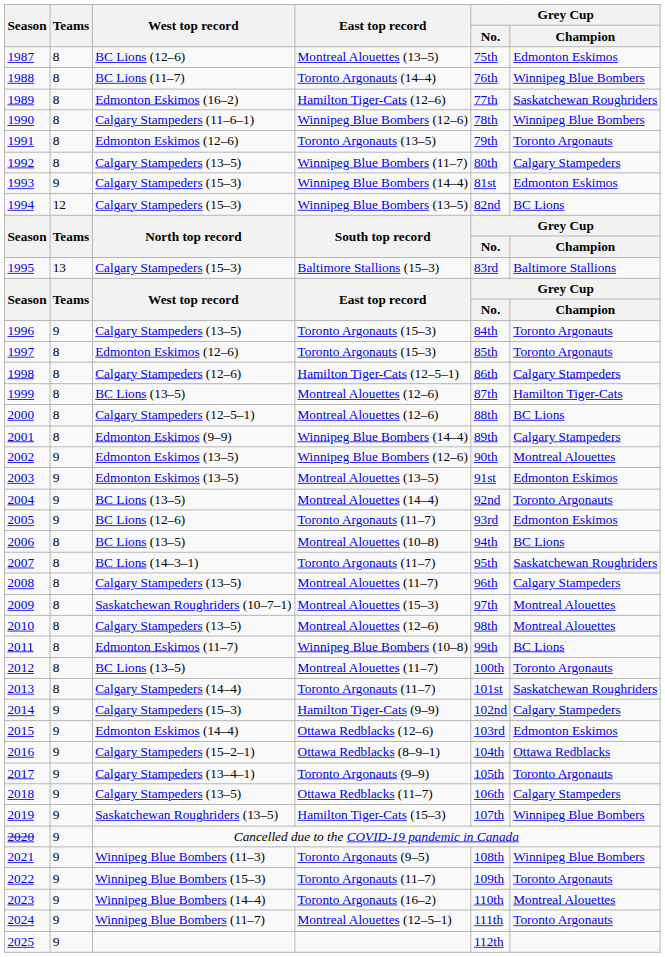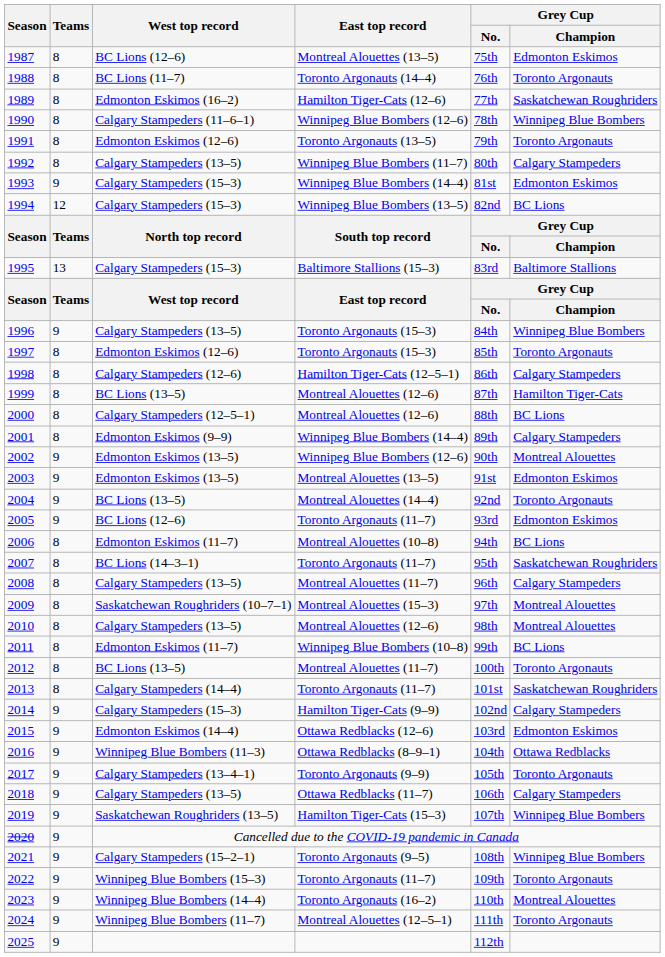 <table class="wikitable">
 <tr>
 <th rowspan="2">Season</th>
 <th rowspan="2">Teams</th>
 <th rowspan="2">West top record</th>
 <th rowspan="2">East top record</th>
 <th colspan="2">Grey Cup</th>
 </tr>
 <tr>
 <th>No.</th>
 <th>Champion</th>
 </tr>
 <tr>
 <td><a href='#'>1987</a></td>
 <td>8</td>
 <td><a href='#'>BC Lions</a> (12–6)</td>
 <td><a href='#'>Montreal Alouettes</a> (13–5)</td>
 <td><a href='#'>75th</a></td>
 <td><a href='#'>Edmonton Eskimos</a></td>
 </tr>
 <tr>
 <td><a href='#'>1988</a></td>
 <td>8</td>
 <td><a href='#'>BC Lions</a> (11–7)</td>
 <td><a href='#'>Toronto Argonauts</a> (14–4)</td>
 <td><a href='#'>76th</a></td>
-<td><a href='#'>Winnipeg Blue Bombers</a></td>
+<td><a href='#'>Toronto Argonauts</a></td>
 </tr>
 <tr>
 <td><a href='#'>1989</a></td>
 <td>8</td>
 <td><a href='#'>Edmonton Eskimos</a> (16–2)</td>
 <td><a href='#'>Hamilton Tiger-Cats</a> (12–6)</td>
 <td><a href='#'>77th</a></td>
 <td><a href='#'>Saskatchewan Roughriders</a></td>
 </tr>
 <tr>
 <td><a href='#'>1990</a></td>
 <td>8</td>
 <td><a href='#'>Calgary Stampeders</a> (11–6–1)</td>
 <td><a href='#'>Winnipeg Blue Bombers</a> (12–6)</td>
 <td><a href='#'>78th</a></td>
 <td><a href='#'>Winnipeg Blue Bombers</a></td>
 </tr>
 <tr>
 <td><a href='#'>1991</a></td>
 <td>8</td>
 <td><a href='#'>Edmonton Eskimos</a> (12–6)</td>
 <td><a href='#'>Toronto Argonauts</a> (13–5)</td>
 <td><a href='#'>79th</a></td>
 <td><a href='#'>Toronto Argonauts</a></td>
 </tr>
 <tr>
 <td><a href='#'>1992</a></td>
 <td>8</td>
 <td><a href='#'>Calgary Stampeders</a> (13–5)</td>
 <td><a href='#'>Winnipeg Blue Bombers</a> (11–7)</td>
 <td><a href='#'>80th</a></td>
 <td><a href='#'>Calgary Stampeders</a></td>
 </tr>
 <tr>
 <td><a href='#'>1993</a></td>
 <td>9</td>
 <td><a href='#'>Calgary Stampeders</a> (15–3)</td>
 <td><a href='#'>Winnipeg Blue Bombers</a> (14–4)</td>
 <td><a href='#'>81st</a></td>
 <td><a href='#'>Edmonton Eskimos</a></td>
 </tr>
 <tr>
 <td><a href='#'>1994</a></td>
 <td>12</td>
 <td><a href='#'>Calgary Stampeders</a> (15–3)</td>
 <td><a href='#'>Winnipeg Blue Bombers</a> (13–5)</td>
 <td><a href='#'>82nd</a></td>
 <td><a href='#'>BC Lions</a></td>
 </tr>
 <tr>
 <th rowspan="2">Season</th>
 <th rowspan="2">Teams</th>
 <th rowspan="2">North top record</th>
 <th rowspan="2">South top record</th>
 <th colspan="2">Grey Cup</th>
 </tr>
 <tr>
 <th>No.</th>
 <th>Champion</th>
 </tr>
 <tr>
 <td><a href='#'>1995</a></td>
 <td>13</td>
 <td><a href='#'>Calgary Stampeders</a> (15–3)</td>
 <td><a href='#'>Baltimore Stallions</a> (15–3)</td>
 <td><a href='#'>83rd</a></td>
 <td><a href='#'>Baltimore Stallions</a></td>
 </tr>
 <tr>
 <th rowspan="2">Season</th>
 <th rowspan="2">Teams</th>
 <th rowspan="2">West top record</th>
 <th rowspan="2">East top record</th>
 <th colspan="2">Grey Cup</th>
 </tr>
 <tr>
 <th>No.</th>
 <th>Champion</th>
 </tr>
 <tr>
 <td><a href='#'>1996</a></td>
 <td>9</td>
 <td><a href='#'>Calgary Stampeders</a> (13–5)</td>
 <td><a href='#'>Toronto Argonauts</a> (15–3)</td>
 <td><a href='#'>84th</a></td>
-<td><a href='#'>Toronto Argonauts</a></td>
+<td><a href='#'>Winnipeg Blue Bombers</a></td>
 </tr>
 <tr>
 <td><a href='#'>1997</a></td>
 <td>8</td>
 <td><a href='#'>Edmonton Eskimos</a> (12–6)</td>
 <td><a href='#'>Toronto Argonauts</a> (15–3)</td>
 <td><a href='#'>85th</a></td>
 <td><a href='#'>Toronto Argonauts</a></td>
 </tr>
 <tr>
 <td><a href='#'>1998</a></td>
 <td>8</td>
 <td><a href='#'>Calgary Stampeders</a> (12–6)</td>
 <td><a href='#'>Hamilton Tiger-Cats</a> (12–5–1)</td>
 <td><a href='#'>86th</a></td>
 <td><a href='#'>Calgary Stampeders</a></td>
 </tr>
 <tr>
 <td><a href='#'>1999</a></td>
 <td>8</td>
 <td><a href='#'>BC Lions</a> (13–5)</td>
 <td><a href='#'>Montreal Alouettes</a> (12–6)</td>
 <td><a href='#'>87th</a></td>
 <td><a href='#'>Hamilton Tiger-Cats</a></td>
 </tr>
 <tr>
 <td><a href='#'>2000</a></td>
 <td>8</td>
 <td><a href='#'>Calgary Stampeders</a> (12–5–1)</td>
 <td><a href='#'>Montreal Alouettes</a> (12–6)</td>
 <td><a href='#'>88th</a></td>
 <td><a href='#'>BC Lions</a></td>
 </tr>
 <tr>
 <td><a href='#'>2001</a></td>
 <td>8</td>
 <td><a href='#'>Edmonton Eskimos</a> (9–9)</td>
 <td><a href='#'>Winnipeg Blue Bombers</a> (14–4)</td>
 <td><a href='#'>89th</a></td>
 <td><a href='#'>Calgary Stampeders</a></td>
 </tr>
 <tr>
 <td><a href='#'>2002</a></td>
 <td>9</td>
 <td><a href='#'>Edmonton Eskimos</a> (13–5)</td>
 <td><a href='#'>Winnipeg Blue Bombers</a> (12–6)</td>
 <td><a href='#'>90th</a></td>
 <td><a href='#'>Montreal Alouettes</a></td>
 </tr>
 <tr>
 <td><a href='#'>2003</a></td>
 <td>9</td>
 <td><a href='#'>Edmonton Eskimos</a> (13–5)</td>
 <td><a href='#'>Montreal Alouettes</a> (13–5)</td>
 <td><a href='#'>91st</a></td>
 <td><a href='#'>Edmonton Eskimos</a></td>
 </tr>
 <tr>
 <td><a href='#'>2004</a></td>
 <td>9</td>
 <td><a href='#'>BC Lions</a> (13–5)</td>
 <td><a href='#'>Montreal Alouettes</a> (14–4)</td>
 <td><a href='#'>92nd</a></td>
 <td><a href='#'>Toronto Argonauts</a></td>
 </tr>
 <tr>
 <td><a href='#'>2005</a></td>
 <td>9</td>
 <td><a href='#'>BC Lions</a> (12–6)</td>
 <td><a href='#'>Toronto Argonauts</a> (11–7)</td>
 <td><a href='#'>93rd</a></td>
 <td><a href='#'>Edmonton Eskimos</a></td>
 </tr>
 <tr>
 <td><a href='#'>2006</a></td>
 <td>8</td>
-<td><a href='#'>BC Lions</a> (13–5)</td>
+<td><a href='#'>Edmonton Eskimos</a> (11–7)</td>
 <td><a href='#'>Montreal Alouettes</a> (10–8)</td>
 <td><a href='#'>94th</a></td>
 <td><a href='#'>BC Lions</a></td>
 </tr>
 <tr>
 <td><a href='#'>2007</a></td>
 <td>8</td>
 <td><a href='#'>BC Lions</a> (14–3–1)</td>
 <td><a href='#'>Toronto Argonauts</a> (11–7)</td>
 <td><a href='#'>95th</a></td>
 <td><a href='#'>Saskatchewan Roughriders</a></td>
 </tr>
 <tr>
 <td><a href='#'>2008</a></td>
 <td>8</td>
 <td><a href='#'>Calgary Stampeders</a> (13–5)</td>
 <td><a href='#'>Montreal Alouettes</a> (11–7)</td>
 <td><a href='#'>96th</a></td>
 <td><a href='#'>Calgary Stampeders</a></td>
 </tr>
 <tr>
 <td><a href='#'>2009</a></td>
 <td>8</td>
 <td><a href='#'>Saskatchewan Roughriders</a> (10–7–1)</td>
 <td><a href='#'>Montreal Alouettes</a> (15–3)</td>
 <td><a href='#'>97th</a></td>
 <td><a href='#'>Montreal Alouettes</a></td>
 </tr>
 <tr>
 <td><a href='#'>2010</a></td>
 <td>8</td>
 <td><a href='#'>Calgary Stampeders</a> (13–5)</td>
 <td><a href='#'>Montreal Alouettes</a> (12–6)</td>
 <td><a href='#'>98th</a></td>
 <td><a href='#'>Montreal Alouettes</a></td>
 </tr>
 <tr>
 <td><a href='#'>2011</a></td>
 <td>8</td>
 <td><a href='#'>Edmonton Eskimos</a> (11–7)</td>
 <td><a href='#'>Winnipeg Blue Bombers</a> (10–8)</td>
 <td><a href='#'>99th</a></td>
 <td><a href='#'>BC Lions</a></td>
 </tr>
 <tr>
 <td><a href='#'>2012</a></td>
 <td>8</td>
 <td><a href='#'>BC Lions</a> (13–5)</td>
 <td><a href='#'>Montreal Alouettes</a> (11–7)</td>
 <td><a href='#'>100th</a></td>
 <td><a href='#'>Toronto Argonauts</a></td>
 </tr>
 <tr>
 <td><a href='#'>2013</a></td>
 <td>8</td>
 <td><a href='#'>Calgary Stampeders</a> (14–4)</td>
 <td><a href='#'>Toronto Argonauts</a> (11–7)</td>
 <td><a href='#'>101st</a></td>
 <td><a href='#'>Saskatchewan Roughriders</a></td>
 </tr>
 <tr>
 <td><a href='#'>2014</a></td>
 <td>9</td>
 <td><a href='#'>Calgary Stampeders</a> (15–3)</td>
 <td><a href='#'>Hamilton Tiger-Cats</a> (9–9)</td>
 <td><a href='#'>102nd</a></td>
 <td><a href='#'>Calgary Stampeders</a></td>
 </tr>
 <tr>
 <td><a href='#'>2015</a></td>
 <td>9</td>
 <td><a href='#'>Edmonton Eskimos</a> (14–4)</td>
 <td><a href='#'>Ottawa Redblacks</a> (12–6)</td>
 <td><a href='#'>103rd</a></td>
 <td><a href='#'>Edmonton Eskimos</a></td>
 </tr>
 <tr>
 <td><a href='#'>2016</a></td>
 <td>9</td>
-<td><a href='#'>Calgary Stampeders</a> (15–2–1)</td>
+<td><a href='#'>Winnipeg Blue Bombers</a> (11–3)</td>
 <td><a href='#'>Ottawa Redblacks</a> (8–9–1)</td>
 <td><a href='#'>104th</a></td>
 <td><a href='#'>Ottawa Redblacks</a></td>
 </tr>
 <tr>
 <td><a href='#'>2017</a></td>
 <td>9</td>
 <td><a href='#'>Calgary Stampeders</a> (13–4–1)</td>
 <td><a href='#'>Toronto Argonauts</a> (9–9)</td>
 <td><a href='#'>105th</a></td>
 <td><a href='#'>Toronto Argonauts</a></td>
 </tr>
 <tr>
 <td><a href='#'>2018</a></td>
 <td>9</td>
 <td><a href='#'>Calgary Stampeders</a> (13–5)</td>
 <td><a href='#'>Ottawa Redblacks</a> (11–7)</td>
 <td><a href='#'>106th</a></td>
 <td><a href='#'>Calgary Stampeders</a></td>
 </tr>
 <tr>
 <td><a href='#'>2019</a></td>
 <td>9</td>
 <td><a href='#'>Saskatchewan Roughriders</a> (13–5)</td>
 <td><a href='#'>Hamilton Tiger-Cats</a> (15–3)</td>
 <td><a href='#'>107th</a></td>
 <td><a href='#'>Winnipeg Blue Bombers</a></td>
 </tr>
 <tr>
 <td><a href='#'><s>2020</s></a></td>
 <td>9</td>
 <td colspan="4" align="center"><em>Cancelled due to the <a href='#'>COVID-19 pandemic in Canada</a></em></td>
 </tr>
 <tr>
 <td><a href='#'>2021</a></td>
 <td>9</td>
-<td><a href='#'>Winnipeg Blue Bombers</a> (11–3)</td>
+<td><a href='#'>Calgary Stampeders</a> (15–2–1)</td>
 <td><a href='#'>Toronto Argonauts</a> (9–5)</td>
 <td><a href='#'>108th</a></td>
 <td><a href='#'>Winnipeg Blue Bombers</a></td>
 </tr>
 <tr>
 <td><a href='#'>2022</a></td>
 <td>9</td>
 <td><a href='#'>Winnipeg Blue Bombers</a> (15–3)</td>
 <td><a href='#'>Toronto Argonauts</a> (11–7)</td>
 <td><a href='#'>109th</a></td>
 <td><a href='#'>Toronto Argonauts</a></td>
 </tr>
 <tr>
 <td><a href='#'>2023</a></td>
 <td>9</td>
 <td><a href='#'>Winnipeg Blue Bombers</a> (14–4)</td>
 <td><a href='#'>Toronto Argonauts</a> (16–2)</td>
 <td><a href='#'>110th</a></td>
 <td><a href='#'>Montreal Alouettes</a></td>
 </tr>
 <tr>
 <td><a href='#'>2024</a></td>
 <td>9</td>
 <td><a href='#'>Winnipeg Blue Bombers</a> (11–7)</td>
 <td><a href='#'>Montreal Alouettes</a> (12–5–1)</td>
 <td><a href='#'>111th</a></td>
 <td><a href='#'>Toronto Argonauts</a></td>
 </tr>
 <tr>
 <td><a href='#'>2025</a></td>
 <td>9</td>
 <td></td>
 <td></td>
 <td><a href='#'>112th</a></td>
 <td></td>
 </tr>
 </table>
